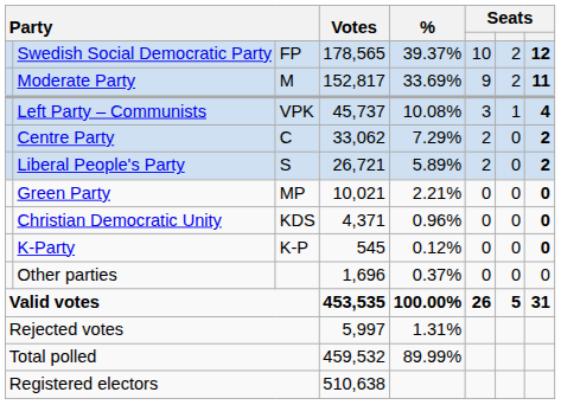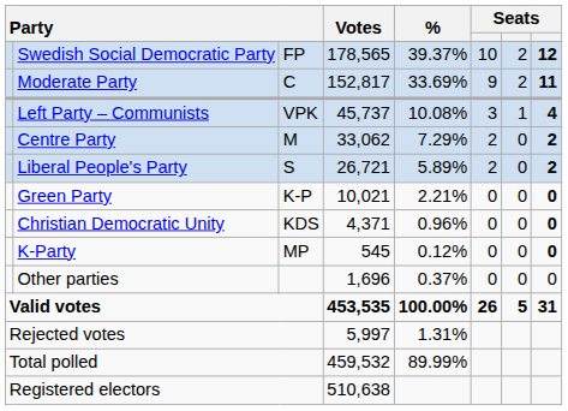 <table class="wikitable" border="1" style="text-align:right;">
 <tr>
 <th style="text-align:left;" valign=bottom rowspan=2 colspan=3>Party</th>
 <th align=center valign=bottom rowspan=2 width="50">Votes</th>
 <th align=center valign=bottom rowspan=2 width="50">%</th>
 <th colspan=3>Seats</th>
 </tr>
 <tr>
 <th align=center valign=bottom width="20"><small></small></th>
 <th align=center valign=bottom width="20"><small><a href='#'></a></small></th>
 <th align=center valign=bottom width="20"><small></small></th>
 </tr>
 <tr style="background:#CEE0F2;">
 <td></td>
 <td align=left style="white-space: nowrap;"><a href='#'>Swedish Social Democratic Party</a></td>
 <td align=left>FP</td>
 <td>178,565</td>
 <td>39.37%</td>
 <td>10</td>
 <td>2</td>
 <td><strong>12</strong></td>
 </tr>
 <tr style="background:#CEE0F2;">
 <td></td>
 <td align=left><a href='#'>Moderate Party</a></td>
-<td align=left>M</td>
+<td align=left>C</td>
 <td>152,817</td>
 <td>33.69%</td>
 <td>9</td>
 <td>2</td>
 <td><strong>11</strong></td>
 </tr>
 <tr style="background:#CEE0F2; border-top:3px solid darkgray;">
 <td></td>
 <td align=left><a href='#'>Left Party – Communists</a></td>
 <td align=left>VPK</td>
 <td>45,737</td>
 <td>10.08%</td>
 <td>3</td>
 <td>1</td>
 <td><strong>4</strong></td>
 </tr>
 <tr style="background:#CEE0F2;">
 <td></td>
 <td align=left><a href='#'>Centre Party</a></td>
-<td align=left>C</td>
+<td align=left>M</td>
 <td>33,062</td>
 <td>7.29%</td>
 <td>2</td>
 <td>0</td>
 <td><strong>2</strong></td>
 </tr>
 <tr style="background:#CEE0F2;">
 <td></td>
 <td align=left><a href='#'>Liberal People's Party</a></td>
 <td align=left>S</td>
 <td>26,721</td>
 <td>5.89%</td>
 <td>2</td>
 <td>0</td>
 <td><strong>2</strong></td>
 </tr>
 <tr>
 <td></td>
 <td align=left><a href='#'>Green Party</a></td>
-<td align=left>MP</td>
+<td align=left>K-P</td>
 <td>10,021</td>
 <td>2.21%</td>
 <td>0</td>
 <td>0</td>
 <td><strong>0</strong></td>
 </tr>
 <tr>
 <td></td>
 <td align=left><a href='#'>Christian Democratic Unity</a></td>
 <td align=left>KDS</td>
 <td>4,371</td>
 <td>0.96%</td>
 <td>0</td>
 <td>0</td>
 <td><strong>0</strong></td>
 </tr>
 <tr>
 <td></td>
 <td align=left><a href='#'>K-Party</a></td>
-<td align=left>K-P</td>
+<td align=left>MP</td>
 <td>545</td>
 <td>0.12%</td>
 <td>0</td>
 <td>0</td>
 <td><strong>0</strong></td>
 </tr>
 <tr>
 <td></td>
 <td align=left>Other parties</td>
 <td></td>
 <td>1,696</td>
 <td>0.37%</td>
 <td>0</td>
 <td>0</td>
 <td>0</td>
 </tr>
 <tr style="font-weight:bold">
 <td align=left colspan=3>Valid votes</td>
 <td>453,535</td>
 <td>100.00%</td>
 <td>26</td>
 <td>5</td>
 <td>31</td>
 </tr>
 <tr>
 <td align=left colspan=3>Rejected votes</td>
 <td>5,997</td>
 <td>1.31%</td>
 <td></td>
 <td></td>
 <td></td>
 </tr>
 <tr>
 <td align=left colspan=3>Total polled</td>
 <td>459,532</td>
 <td>89.99%</td>
 <td></td>
 <td></td>
 <td></td>
 </tr>
 <tr>
 <td align=left colspan=3>Registered electors</td>
 <td>510,638</td>
 <td></td>
 <td></td>
 <td></td>
 <td></td>
 </tr>
 </table>
